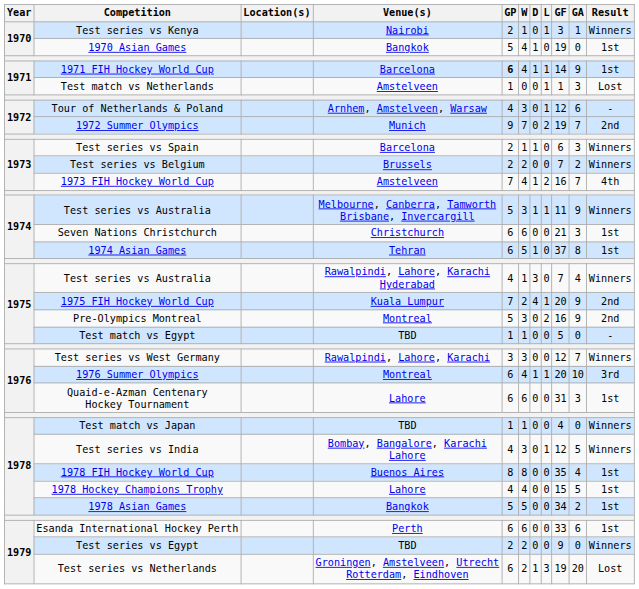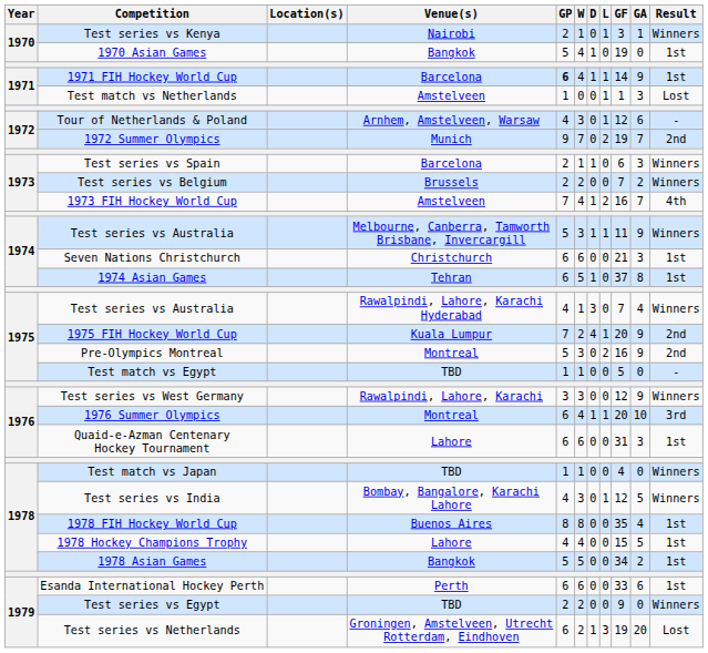 <table class="wikitable" style="text-align:center; font-size:90%;">
 <tr>
 <th>Year</th>
 <th>Competition</th>
 <th>Location(s)</th>
 <th>Venue(s)</th>
 <th>GP</th>
 <th>W</th>
 <th>D</th>
 <th>L</th>
 <th>GF</th>
 <th>GA</th>
 <th>Result</th>
 </tr>
 <tr bgcolor="#D0E6FF">
 <th rowspan="2">1970</th>
 <td>Test series vs Kenya</td>
 <td></td>
 <td><a href='#'>Nairobi</a></td>
 <td>2</td>
 <td>1</td>
 <td>0</td>
 <td>1</td>
 <td>3</td>
 <td>1</td>
 <td>Winners</td>
 </tr>
 <tr bgcolor="">
 <td><a href='#'>1970 Asian Games</a></td>
 <td></td>
 <td><a href='#'>Bangkok</a></td>
 <td>5</td>
 <td>4</td>
 <td>1</td>
 <td>0</td>
 <td>19</td>
 <td>0</td>
 <td>1st</td>
 </tr>
 <tr>
 <th colspan="11"></th>
 </tr>
 <tr bgcolor="#D0E6FF">
 <th rowspan="2">1971</th>
 <td><a href='#'>1971 FIH Hockey World Cup</a></td>
 <td></td>
 <td><a href='#'>Barcelona</a></td>
 <td><strong>6</strong></td>
 <td>4</td>
 <td>1</td>
 <td>1</td>
 <td>14</td>
 <td>9</td>
 <td>1st</td>
 </tr>
 <tr bgcolor="">
 <td>Test match vs Netherlands</td>
 <td></td>
 <td><a href='#'>Amstelveen</a></td>
 <td>1</td>
 <td>0</td>
 <td>0</td>
 <td>1</td>
 <td>1</td>
 <td>3</td>
 <td>Lost</td>
 </tr>
 <tr>
 <th colspan="11"></th>
 </tr>
 <tr bgcolor="#D0E6FF">
 <th rowspan="2">1972</th>
 <td>Tour of Netherlands & Poland</td>
 <td></td>
 <td><a href='#'>Arnhem</a>, <a href='#'>Amstelveen</a>, <a href='#'>Warsaw</a></td>
 <td>4</td>
 <td>3</td>
 <td>0</td>
 <td>1</td>
 <td>12</td>
 <td>6</td>
 <td>-</td>
 </tr>
 <tr bgcolor="#D0E6FF">
 <td><a href='#'>1972 Summer Olympics</a></td>
 <td></td>
 <td><a href='#'>Munich</a></td>
 <td>9</td>
 <td>7</td>
 <td>0</td>
 <td>2</td>
 <td>19</td>
 <td>7</td>
 <td>2nd</td>
 </tr>
 <tr>
 <th colspan="11"></th>
 </tr>
 <tr bgcolor="">
 <th rowspan="3">1973</th>
 <td>Test series vs Spain</td>
 <td></td>
 <td><a href='#'>Barcelona</a></td>
 <td>2</td>
 <td>1</td>
 <td>1</td>
 <td>0</td>
 <td>6</td>
 <td>3</td>
 <td>Winners</td>
 </tr>
 <tr bgcolor="#D0E6FF">
 <td>Test series vs Belgium</td>
 <td></td>
 <td><a href='#'>Brussels</a></td>
 <td>2</td>
 <td>2</td>
 <td>0</td>
 <td>0</td>
 <td>7</td>
 <td>2</td>
 <td>Winners</td>
 </tr>
 <tr bgcolor="">
 <td><a href='#'>1973 FIH Hockey World Cup</a></td>
 <td></td>
 <td><a href='#'>Amstelveen</a></td>
 <td>7</td>
 <td>4</td>
 <td>1</td>
 <td>2</td>
 <td>16</td>
 <td>7</td>
 <td>4th</td>
 </tr>
 <tr>
 <th colspan="11"></th>
 </tr>
 <tr bgcolor="#D0E6FF">
 <th rowspan="3">1974</th>
 <td>Test series vs Australia</td>
 <td></td>
 <td><a href='#'>Melbourne</a>, <a href='#'>Canberra</a>, <a href='#'>Tamworth</a><br><a href='#'>Brisbane</a>, <a href='#'>Invercargill</a></td>
 <td>5</td>
 <td>3</td>
 <td>1</td>
 <td>1</td>
 <td>11</td>
 <td>9</td>
 <td>Winners</td>
 </tr>
 <tr bgcolor="">
 <td>Seven Nations Christchurch</td>
 <td></td>
 <td><a href='#'>Christchurch</a></td>
 <td>6</td>
 <td>6</td>
 <td>0</td>
 <td>0</td>
 <td>21</td>
 <td>3</td>
 <td>1st</td>
 </tr>
 <tr bgcolor="#D0E6FF">
 <td><a href='#'>1974 Asian Games</a></td>
 <td></td>
 <td><a href='#'>Tehran</a></td>
 <td>6</td>
 <td>5</td>
 <td>1</td>
 <td>0</td>
 <td>37</td>
 <td>8</td>
 <td>1st</td>
 </tr>
 <tr>
 <th colspan="11"></th>
 </tr>
 <tr bgcolor="">
 <th rowspan="4">1975</th>
 <td>Test series vs Australia</td>
 <td></td>
 <td><a href='#'>Rawalpindi</a>, <a href='#'>Lahore</a>, <a href='#'>Karachi</a><br><a href='#'>Hyderabad</a></td>
 <td>4</td>
 <td>1</td>
 <td>3</td>
 <td>0</td>
 <td>7</td>
 <td>4</td>
 <td>Winners</td>
 </tr>
 <tr bgcolor="#D0E6FF">
 <td><a href='#'>1975 FIH Hockey World Cup</a></td>
 <td></td>
 <td><a href='#'>Kuala Lumpur</a></td>
 <td>7</td>
 <td>2</td>
 <td>4</td>
 <td>1</td>
 <td>20</td>
 <td>9</td>
 <td>2nd</td>
 </tr>
 <tr bgcolor="">
 <td>Pre-Olympics Montreal</td>
 <td></td>
 <td><a href='#'>Montreal</a></td>
 <td>5</td>
 <td>3</td>
 <td>0</td>
 <td>2</td>
 <td>16</td>
 <td>9</td>
 <td>2nd</td>
 </tr>
 <tr bgcolor="#D0E6FF">
 <td>Test match vs Egypt</td>
 <td></td>
 <td>TBD</td>
 <td>1</td>
 <td>1</td>
 <td>0</td>
 <td>0</td>
 <td>5</td>
 <td>0</td>
 <td>-</td>
 </tr>
 <tr>
 <th colspan="11"></th>
 </tr>
 <tr bgcolor="">
 <th rowspan="3">1976</th>
 <td>Test series vs West Germany</td>
 <td></td>
 <td><a href='#'>Rawalpindi</a>, <a href='#'>Lahore</a>, <a href='#'>Karachi</a></td>
 <td>3</td>
 <td>3</td>
 <td>0</td>
 <td>0</td>
 <td>12</td>
-<td>7</td>
+<td>9</td>
 <td>Winners</td>
 </tr>
 <tr bgcolor="#D0E6FF">
 <td><a href='#'>1976 Summer Olympics</a></td>
 <td></td>
 <td><a href='#'>Montreal</a></td>
 <td>6</td>
 <td>4</td>
 <td>1</td>
 <td>1</td>
 <td>20</td>
 <td>10</td>
 <td>3rd</td>
 </tr>
 <tr bgcolor="">
 <td>Quaid-e-Azman Centenary<br>Hockey Tournament</td>
 <td></td>
 <td><a href='#'>Lahore</a></td>
 <td>6</td>
 <td>6</td>
 <td>0</td>
 <td>0</td>
 <td>31</td>
 <td>3</td>
 <td>1st</td>
 </tr>
 <tr>
 <th colspan="11"></th>
 </tr>
 <tr bgcolor="#D0E6FF">
 <th rowspan="5">1978</th>
 <td>Test match vs Japan</td>
 <td></td>
 <td>TBD</td>
 <td>1</td>
 <td>1</td>
 <td>0</td>
 <td>0</td>
 <td>4</td>
 <td>0</td>
 <td>Winners</td>
 </tr>
 <tr bgcolor="">
 <td>Test series vs India</td>
 <td> </td>
 <td><a href='#'>Bombay</a>, <a href='#'>Bangalore</a>, <a href='#'>Karachi</a><br><a href='#'>Lahore</a></td>
 <td>4</td>
 <td>3</td>
 <td>0</td>
 <td>1</td>
 <td>12</td>
 <td>5</td>
 <td>Winners</td>
 </tr>
 <tr bgcolor="#D0E6FF">
 <td><a href='#'>1978 FIH Hockey World Cup</a></td>
 <td></td>
 <td><a href='#'>Buenos Aires</a></td>
 <td>8</td>
 <td>8</td>
 <td>0</td>
 <td>0</td>
 <td>35</td>
 <td>4</td>
 <td>1st</td>
 </tr>
 <tr bgcolor="">
 <td><a href='#'>1978 Hockey Champions Trophy</a></td>
 <td></td>
 <td><a href='#'>Lahore</a></td>
 <td>4</td>
 <td>4</td>
 <td>0</td>
 <td>0</td>
 <td>15</td>
 <td>5</td>
 <td>1st</td>
 </tr>
 <tr bgcolor="#D0E6FF">
 <td><a href='#'>1978 Asian Games</a></td>
 <td></td>
 <td><a href='#'>Bangkok</a></td>
 <td>5</td>
 <td>5</td>
 <td>0</td>
 <td>0</td>
 <td>34</td>
 <td>2</td>
 <td>1st</td>
 </tr>
 <tr>
 <th colspan="11"></th>
 </tr>
 <tr bgcolor="">
 <th rowspan="3">1979</th>
 <td>Esanda International Hockey Perth</td>
 <td></td>
 <td><a href='#'>Perth</a></td>
 <td>6</td>
 <td>6</td>
 <td>0</td>
 <td>0</td>
 <td>33</td>
 <td>6</td>
 <td>1st</td>
 </tr>
 <tr bgcolor="#D0E6FF">
 <td>Test series vs Egypt</td>
 <td></td>
 <td>TBD</td>
 <td>2</td>
 <td>2</td>
 <td>0</td>
 <td>0</td>
 <td>9</td>
 <td>0</td>
 <td>Winners</td>
 </tr>
 <tr bgcolor="">
 <td>Test series vs Netherlands</td>
 <td></td>
 <td><a href='#'>Groningen</a>, <a href='#'>Amstelveen</a>, <a href='#'>Utrecht</a><br><a href='#'>Rotterdam</a>, <a href='#'>Eindhoven</a></td>
 <td>6</td>
 <td>2</td>
 <td>1</td>
 <td>3</td>
 <td>19</td>
 <td>20</td>
 <td>Lost</td>
 </tr>
 </table>
